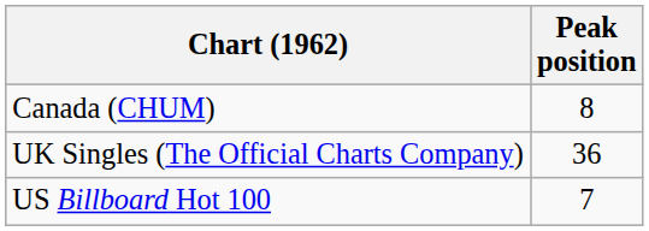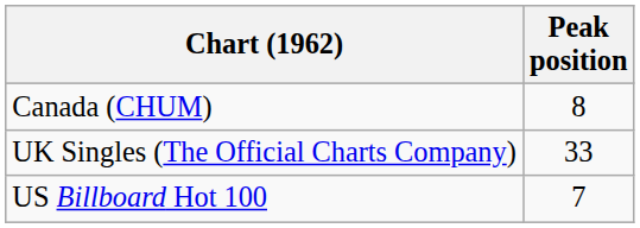 <table class="wikitable sortable">
 <tr>
 <th>Chart (1962)</th>
 <th>Peak<br>position</th>
 </tr>
 <tr>
 <td align="left">Canada (<a href='#'>CHUM</a>)</td>
 <td align="center">8</td>
 </tr>
 <tr>
 <td>UK Singles (<a href='#'>The Official Charts Company</a>)</td>
-<td align="center">36</td>
+<td align="center">33</td>
 </tr>
 <tr>
 <td align="left">US <a href='#'><em>Billboard</em> Hot 100</a></td>
 <td align="center">7</td>
 </tr>
 </table>
